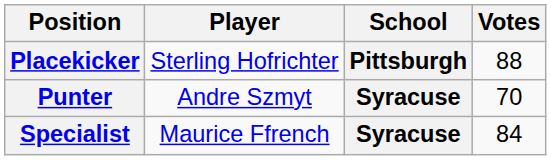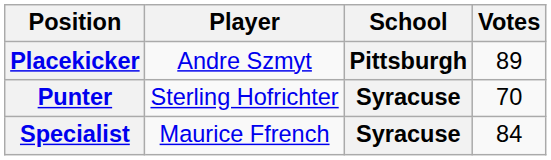 <table class="wikitable" style="text-align: center;">
 <tr>
 <th>Position</th>
 <th>Player</th>
 <th>School</th>
 <th>Votes</th>
 </tr>
 <tr>
 <th rowspan="1"><a href='#'>Placekicker</a></th>
-<td><a href='#'>Sterling Hofrichter</a></td>
+<td><a href='#'>Andre Szmyt</a></td>
 <th style=>Pittsburgh</th>
-<td>88</td>
+<td>89</td>
 </tr>
 <tr>
 <th rowspan="1"><a href='#'>Punter</a></th>
-<td><a href='#'>Andre Szmyt</a></td>
+<td><a href='#'>Sterling Hofrichter</a></td>
 <th style=>Syracuse</th>
 <td>70</td>
 </tr>
 <tr>
 <th rowspan="1"><a href='#'>Specialist</a></th>
 <td><a href='#'>Maurice Ffrench</a></td>
 <th style=>Syracuse</th>
 <td>84</td>
 </tr>
 </table>
